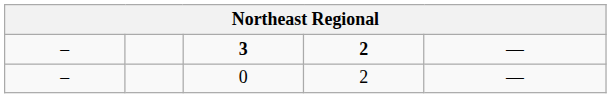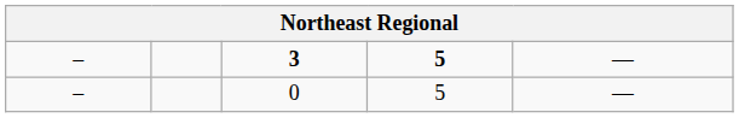 <table class="wikitable" style="font-size:90%; width: 55%; text-align: center">
 <tr>
 <th colspan=5>Northeast Regional</th>
 </tr>
 <tr>
 <td>–</td>
 <td><strong></strong></td>
 <td><strong>3</strong></td>
-<td><strong>2</strong></td>
+<td><strong>5</strong></td>
 <td>—</td>
 </tr>
 <tr>
 <td>–</td>
 <td></td>
 <td>0</td>
-<td>2</td>
+<td>5</td>
 <td>—</td>
 </tr>
 </table>
